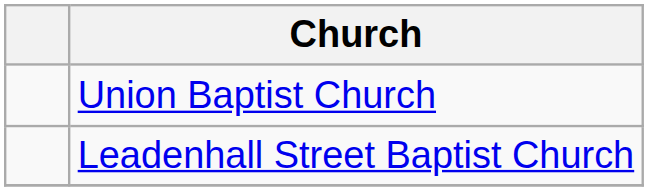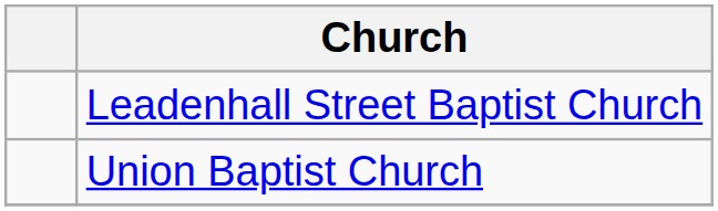 <table class="wikitable">
 <tr>
 <th width="10%"></th>
 <th width="90%">Church</th>
 </tr>
 <tr>
 <td></td>
-<td><a href='#'>Union Baptist Church</a></td>
+<td><a href='#'>Leadenhall Street Baptist Church</a></td>
 </tr>
 <tr>
 <td></td>
-<td><a href='#'>Leadenhall Street Baptist Church</a></td>
+<td><a href='#'>Union Baptist Church</a></td>
 </tr>
 <tr>
 </tr>
 </table>
